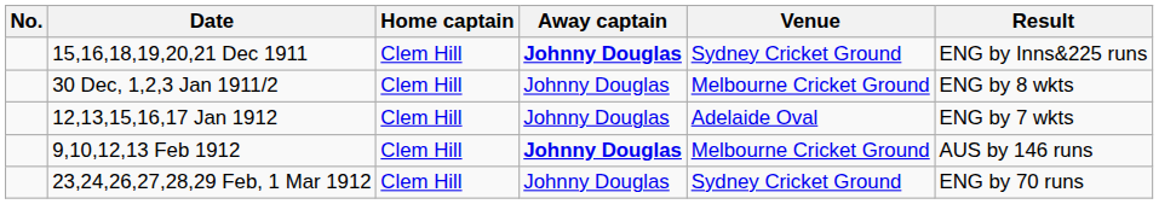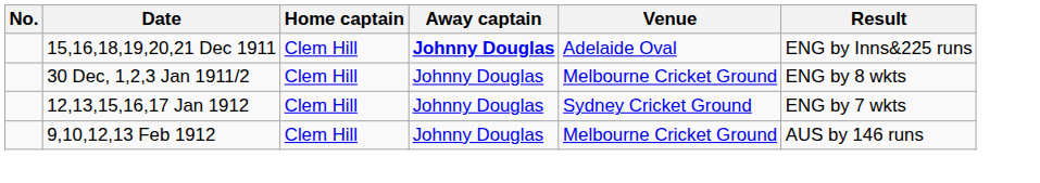 <table class="wikitable">
 <tr>
 <th>No.</th>
 <th>Date</th>
 <th>Home captain</th>
 <th>Away captain</th>
 <th>Venue</th>
 <th>Result</th>
 </tr>
 <tr>
 <td></td>
 <td>15,16,18,19,20,21 Dec 1911</td>
 <td><a href='#'>Clem Hill</a></td>
 <td><strong><a href='#'>Johnny Douglas</a></strong></td>
-<td><a href='#'>Sydney Cricket Ground</a></td>
+<td><a href='#'>Adelaide Oval</a></td>
 <td>ENG by Inns&225 runs</td>
 </tr>
 <tr>
 <td></td>
 <td>30 Dec, 1,2,3 Jan 1911/2</td>
 <td><a href='#'>Clem Hill</a></td>
 <td><a href='#'>Johnny Douglas</a></td>
 <td><a href='#'>Melbourne Cricket Ground</a></td>
 <td>ENG by 8 wkts</td>
 </tr>
 <tr>
 <td></td>
 <td>12,13,15,16,17 Jan 1912</td>
 <td><a href='#'>Clem Hill</a></td>
 <td><a href='#'>Johnny Douglas</a></td>
-<td><a href='#'>Adelaide Oval</a></td>
+<td><a href='#'>Sydney Cricket Ground</a></td>
 <td>ENG by 7 wkts</td>
 </tr>
 <tr>
 <td></td>
 <td>9,10,12,13 Feb 1912</td>
 <td><a href='#'>Clem Hill</a></td>
-<td><strong><a href='#'>Johnny Douglas</a></strong></td>
+<td><a href='#'>Johnny Douglas</a></td>
 <td><a href='#'>Melbourne Cricket Ground</a></td>
 <td>AUS by 146 runs</td>
 </tr>
-<tr>
-<td></td>
-<td>23,24,26,27,28,29 Feb, 1 Mar 1912</td>
-<td><a href='#'>Clem Hill</a></td>
-<td><a href='#'>Johnny Douglas</a></td>
-<td><a href='#'>Sydney Cricket Ground</a></td>
-<td>ENG by 70 runs</td>
-</tr>
 </table>
